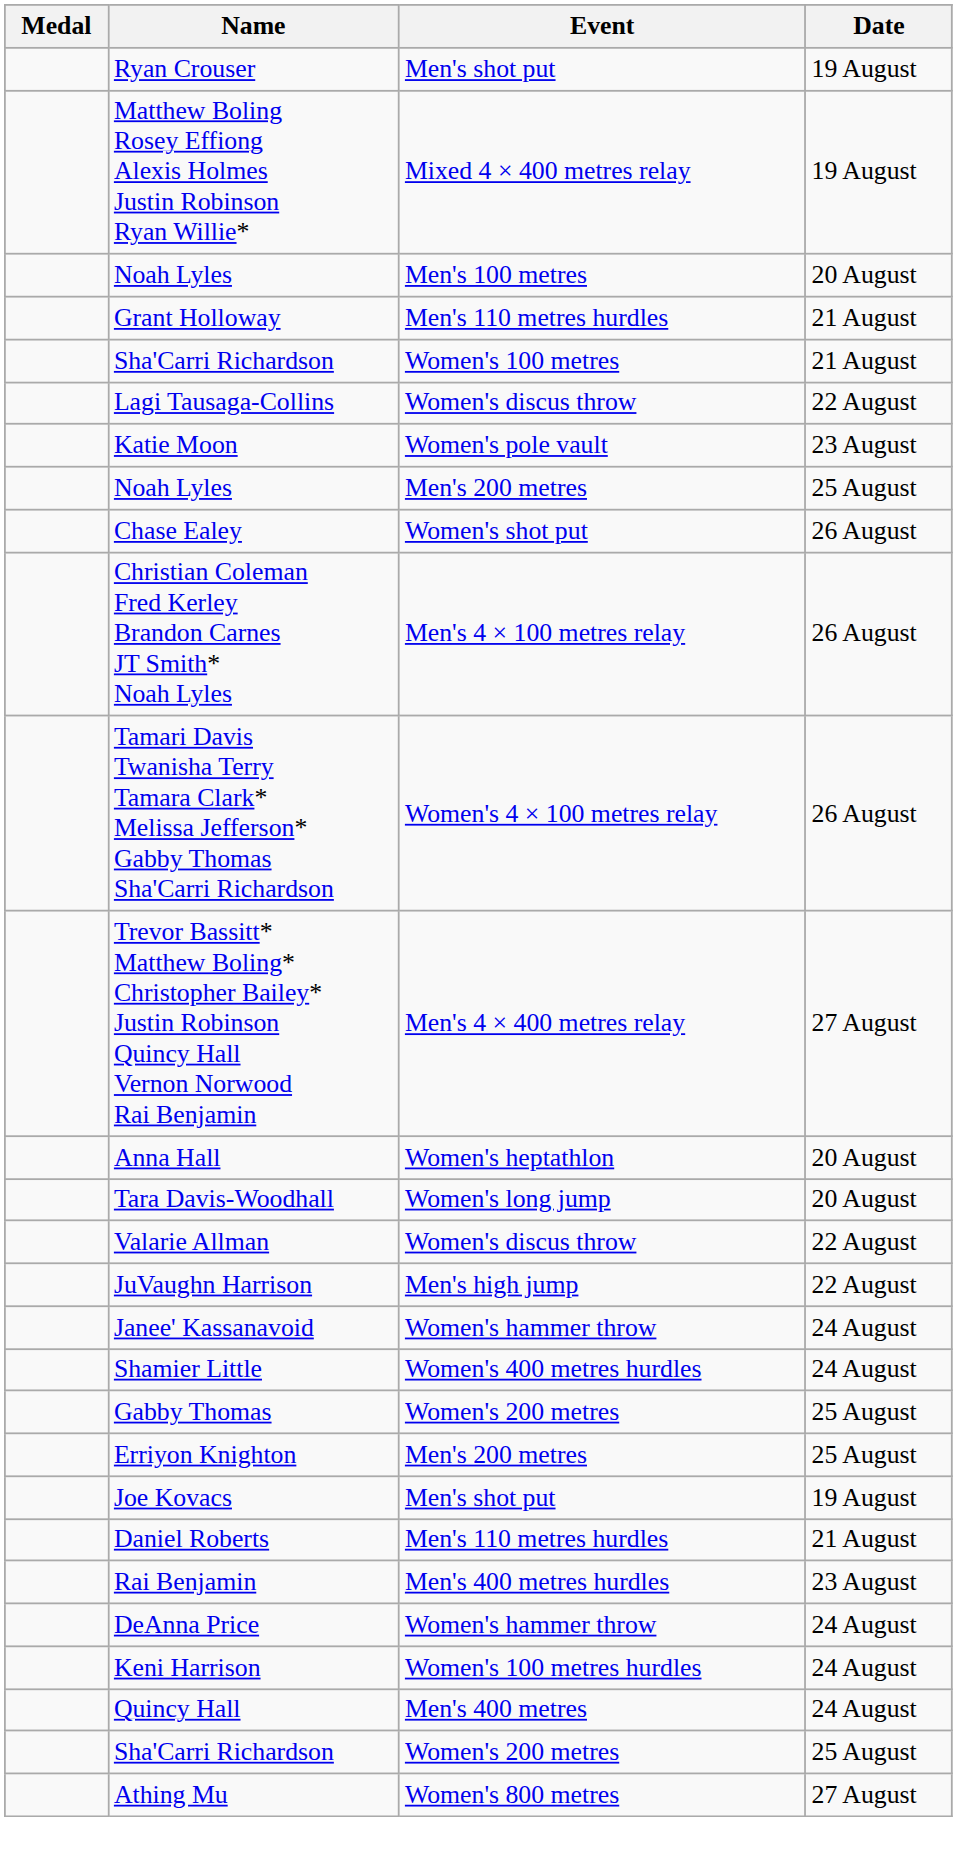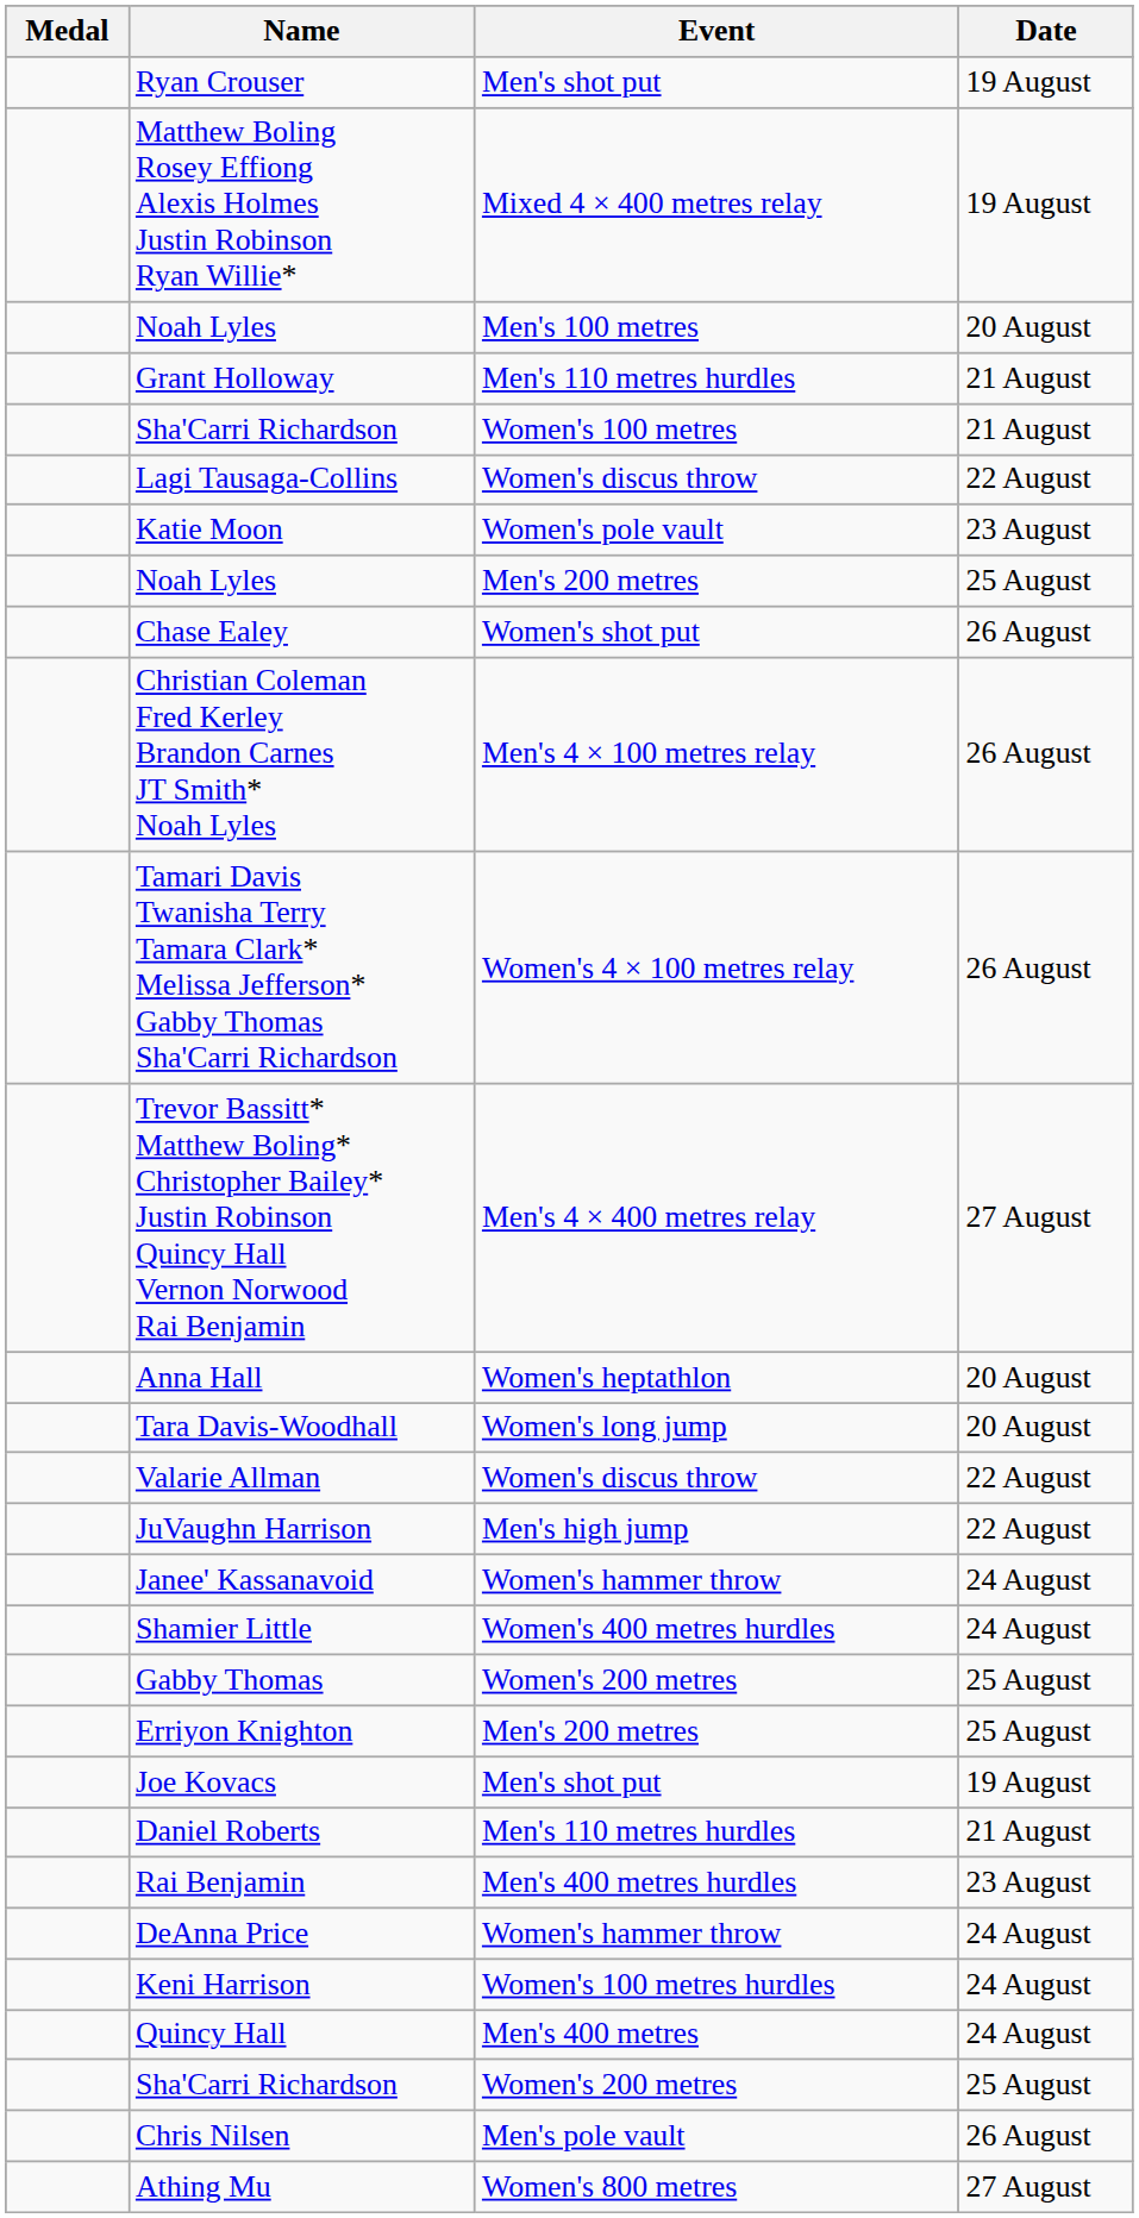 <table class="wikitable" style="font-size:90%" width=60%>
 <tr>
 <th>Medal</th>
 <th>Name</th>
 <th>Event</th>
 <th>Date</th>
 </tr>
 <tr>
 <td></td>
 <td><a href='#'>Ryan Crouser</a></td>
 <td><a href='#'>Men's shot put</a></td>
 <td>19 August</td>
 </tr>
 <tr>
 <td></td>
 <td><a href='#'>Matthew Boling</a><br><a href='#'>Rosey Effiong</a><br><a href='#'>Alexis Holmes</a><br><a href='#'>Justin Robinson</a><br><a href='#'>Ryan Willie</a>*</td>
 <td><a href='#'>Mixed 4 × 400 metres relay</a></td>
 <td>19 August</td>
 </tr>
 <tr>
 <td></td>
 <td><a href='#'>Noah Lyles</a></td>
 <td><a href='#'>Men's 100 metres</a></td>
 <td>20 August</td>
 </tr>
 <tr>
 <td></td>
 <td><a href='#'>Grant Holloway</a></td>
 <td><a href='#'>Men's 110 metres hurdles</a></td>
 <td>21 August</td>
 </tr>
 <tr>
 <td></td>
 <td><a href='#'>Sha'Carri Richardson</a></td>
 <td><a href='#'>Women's 100 metres</a></td>
 <td>21 August</td>
 </tr>
 <tr>
 <td></td>
 <td><a href='#'>Lagi Tausaga-Collins</a></td>
 <td><a href='#'>Women's discus throw</a></td>
 <td>22 August</td>
 </tr>
 <tr>
 <td></td>
 <td><a href='#'>Katie Moon</a></td>
 <td><a href='#'>Women's pole vault</a></td>
 <td>23 August</td>
 </tr>
 <tr>
 <td></td>
 <td><a href='#'>Noah Lyles</a></td>
 <td><a href='#'>Men's 200 metres</a></td>
 <td>25 August</td>
 </tr>
 <tr>
 <td></td>
 <td><a href='#'>Chase Ealey</a></td>
 <td><a href='#'>Women's shot put</a></td>
 <td>26 August</td>
 </tr>
 <tr>
 <td></td>
 <td><a href='#'>Christian Coleman</a><br><a href='#'>Fred Kerley</a><br><a href='#'>Brandon Carnes</a><br><a href='#'>JT Smith</a>*<br><a href='#'>Noah Lyles</a></td>
 <td><a href='#'>Men's 4 × 100 metres relay</a></td>
 <td>26 August</td>
 </tr>
 <tr>
 <td></td>
 <td><a href='#'>Tamari Davis</a><br><a href='#'>Twanisha Terry</a><br><a href='#'>Tamara Clark</a>*<br><a href='#'>Melissa Jefferson</a>*<br><a href='#'>Gabby Thomas</a><br><a href='#'>Sha'Carri Richardson</a></td>
 <td><a href='#'>Women's 4 × 100 metres relay</a></td>
 <td>26 August</td>
 </tr>
 <tr>
 <td></td>
 <td><a href='#'>Trevor Bassitt</a>*<br><a href='#'>Matthew Boling</a>*<br><a href='#'>Christopher Bailey</a>*<br><a href='#'>Justin Robinson</a><br><a href='#'>Quincy Hall</a><br><a href='#'>Vernon Norwood</a><br><a href='#'>Rai Benjamin</a></td>
 <td><a href='#'>Men's 4 × 400 metres relay</a></td>
 <td>27 August</td>
 </tr>
 <tr>
 <td></td>
 <td><a href='#'>Anna Hall</a></td>
 <td><a href='#'>Women's heptathlon</a></td>
 <td>20 August</td>
 </tr>
 <tr>
 <td></td>
 <td><a href='#'>Tara Davis-Woodhall</a></td>
 <td><a href='#'>Women's long jump</a></td>
 <td>20 August</td>
 </tr>
 <tr>
 <td></td>
 <td><a href='#'>Valarie Allman</a></td>
 <td><a href='#'>Women's discus throw</a></td>
 <td>22 August</td>
 </tr>
 <tr>
 <td></td>
 <td><a href='#'>JuVaughn Harrison</a></td>
 <td><a href='#'>Men's high jump</a></td>
 <td>22 August</td>
 </tr>
 <tr>
 <td></td>
 <td><a href='#'>Janee' Kassanavoid</a></td>
 <td><a href='#'>Women's hammer throw</a></td>
 <td>24 August</td>
 </tr>
 <tr>
 <td></td>
 <td><a href='#'>Shamier Little</a></td>
 <td><a href='#'>Women's 400 metres hurdles</a></td>
 <td>24 August</td>
 </tr>
 <tr>
 <td></td>
 <td><a href='#'>Gabby Thomas</a></td>
 <td><a href='#'>Women's 200 metres</a></td>
 <td>25 August</td>
 </tr>
 <tr>
 <td></td>
 <td><a href='#'>Erriyon Knighton</a></td>
 <td><a href='#'>Men's 200 metres</a></td>
 <td>25 August</td>
 </tr>
 <tr>
 <td></td>
 <td><a href='#'>Joe Kovacs</a></td>
 <td><a href='#'>Men's shot put</a></td>
 <td>19 August</td>
 </tr>
 <tr>
 <td></td>
 <td><a href='#'>Daniel Roberts</a></td>
 <td><a href='#'>Men's 110 metres hurdles</a></td>
 <td>21 August</td>
 </tr>
 <tr>
 <td></td>
 <td><a href='#'>Rai Benjamin</a></td>
 <td><a href='#'>Men's 400 metres hurdles</a></td>
 <td>23 August</td>
 </tr>
 <tr>
 <td></td>
 <td><a href='#'>DeAnna Price</a></td>
 <td><a href='#'>Women's hammer throw</a></td>
 <td>24 August</td>
 </tr>
 <tr>
 <td></td>
 <td><a href='#'>Keni Harrison</a></td>
 <td><a href='#'>Women's 100 metres hurdles</a></td>
 <td>24 August</td>
 </tr>
 <tr>
 <td></td>
 <td><a href='#'>Quincy Hall</a></td>
 <td><a href='#'>Men's 400 metres</a></td>
 <td>24 August</td>
 </tr>
 <tr>
 <td></td>
 <td><a href='#'>Sha'Carri Richardson</a></td>
 <td><a href='#'>Women's 200 metres</a></td>
 <td>25 August</td>
 </tr>
 <tr>
 <td></td>
+<td><a href='#'>Chris Nilsen</a></td>
+<td><a href='#'>Men's pole vault</a></td>
+<td>26 August</td>
+</tr>
+<tr>
+<td></td>
 <td><a href='#'>Athing Mu</a></td>
 <td><a href='#'>Women's 800 metres</a></td>
 <td>27 August</td>
 </tr>
 </table>
